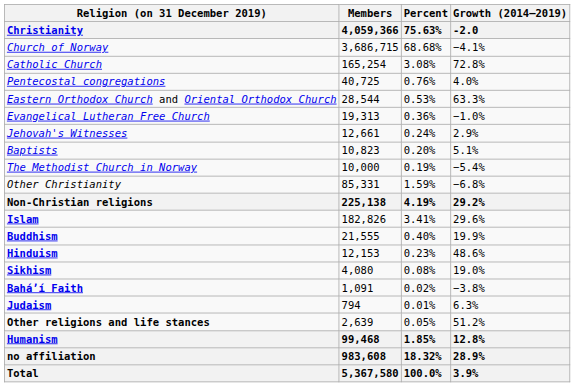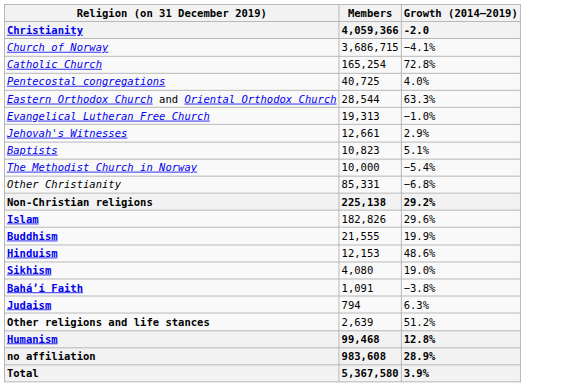 <table class="wikitable sortable">
 <tr>
 <th>Religion (on 31 December 2019)</th>
 <th>Members</th>
-<th>Percent</th>
 <th>Growth (2014–2019)</th>
 </tr>
 <tr>
 <th style="text-align:left"><strong><a href='#'>Christianity</a></strong></th>
 <th style="text-align:left"><strong>4,059,366</strong></th>
-<th style="text-align:left"><strong>75.63%</strong></th>
 <th style="text-align:left"><strong>-2.0</strong></th>
 </tr>
 <tr>
 <td><em><a href='#'>Church of Norway</a></em></td>
 <td>3,686,715</td>
-<td>68.68%</td>
 <td>−4.1%</td>
 </tr>
 <tr>
 <td><em><a href='#'>Catholic Church</a></em></td>
 <td>165,254</td>
-<td>3.08%</td>
 <td>72.8%</td>
 </tr>
 <tr>
 <td><em><a href='#'>Pentecostal congregations</a></em></td>
 <td>40,725</td>
-<td>0.76%</td>
 <td>4.0%</td>
 </tr>
 <tr>
 <td><em><a href='#'>Eastern Orthodox Church</a></em> and <em><a href='#'>Oriental Orthodox Church</a></em></td>
 <td>28,544</td>
-<td>0.53%</td>
 <td>63.3%</td>
 </tr>
 <tr>
 <td><em><a href='#'>Evangelical Lutheran Free Church</a></em></td>
 <td>19,313</td>
-<td>0.36%</td>
 <td>−1.0%</td>
 </tr>
 <tr>
 <td><em><a href='#'>Jehovah's Witnesses</a></em></td>
 <td>12,661</td>
-<td>0.24%</td>
 <td>2.9%</td>
 </tr>
 <tr>
 <td><em><a href='#'>Baptists</a></em></td>
 <td>10,823</td>
-<td>0.20%</td>
 <td>5.1%</td>
 </tr>
 <tr>
 <td><em><a href='#'>The Methodist Church in Norway</a></em></td>
 <td>10,000</td>
-<td>0.19%</td>
 <td>−5.4%</td>
 </tr>
 <tr>
 <td><em>Other Christianity</em></td>
 <td>85,331</td>
-<td>1.59%</td>
 <td>−6.8%</td>
 </tr>
 <tr>
 <th style="text-align:left">Non-Christian religions</th>
 <th style="text-align:left">225,138</th>
-<th style="text-align:left">4.19%</th>
 <th style="text-align:left">29.2%</th>
 </tr>
 <tr>
 <td><strong><a href='#'>Islam</a></strong></td>
 <td>182,826</td>
-<td>3.41%</td>
 <td>29.6%</td>
 </tr>
 <tr>
 <td><strong><a href='#'>Buddhism</a></strong></td>
 <td>21,555</td>
-<td>0.40%</td>
 <td>19.9%</td>
 </tr>
 <tr>
 <td><strong><a href='#'>Hinduism</a></strong></td>
 <td>12,153</td>
-<td>0.23%</td>
 <td>48.6%</td>
 </tr>
 <tr>
 <td><strong><a href='#'>Sikhism</a></strong></td>
 <td>4,080</td>
-<td>0.08%</td>
 <td>19.0%</td>
 </tr>
 <tr>
 <td><strong><a href='#'>Baháʼí Faith</a></strong></td>
 <td>1,091</td>
-<td>0.02%</td>
 <td>−3.8%</td>
 </tr>
 <tr>
 <td><strong><a href='#'>Judaism</a></strong></td>
 <td>794</td>
-<td>0.01%</td>
 <td>6.3%</td>
 </tr>
 <tr>
 <td><strong>Other religions and life stances</strong></td>
 <td>2,639</td>
-<td>0.05%</td>
 <td>51.2%</td>
 </tr>
 <tr>
 <th style="text-align:left"><strong><a href='#'>Humanism</a></strong></th>
 <th style="text-align:left">99,468</th>
-<th style="text-align:left">1.85%</th>
 <th style="text-align:left">12.8%</th>
 </tr>
 <tr>
 <th style="text-align:left">no affiliation</th>
 <th style="text-align:left">983,608</th>
-<th style="text-align:left">18.32%</th>
 <th style="text-align:left">28.9%</th>
 </tr>
 <tr>
 <th style="text-align:left">Total</th>
 <th style="text-align:left">5,367,580</th>
-<th style="text-align:left">100.0%</th>
 <th style="text-align:left">3.9%</th>
 </tr>
 </table>
